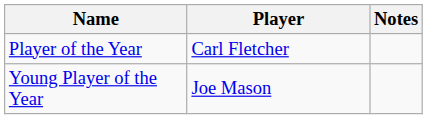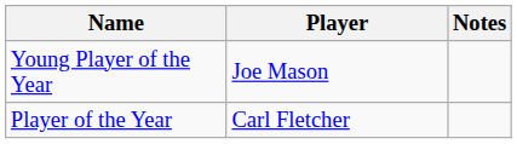 <table class="wikitable">
 <tr>
 <th width=150>Name</th>
 <th width=150>Player</th>
 <th>Notes</th>
 </tr>
 <tr>
+<td><a href='#'>Young Player of the Year</a></td>
+<td> <a href='#'>Joe Mason</a></td>
+<td align=center></td>
+</tr>
+<tr>
 <td><a href='#'>Player of the Year</a></td>
 <td> <a href='#'>Carl Fletcher</a></td>
 <td align=center></td>
 </tr>
-<tr>
-<td><a href='#'>Young Player of the Year</a></td>
-<td> <a href='#'>Joe Mason</a></td>
-<td align=center></td>
-</tr>
 </table>
